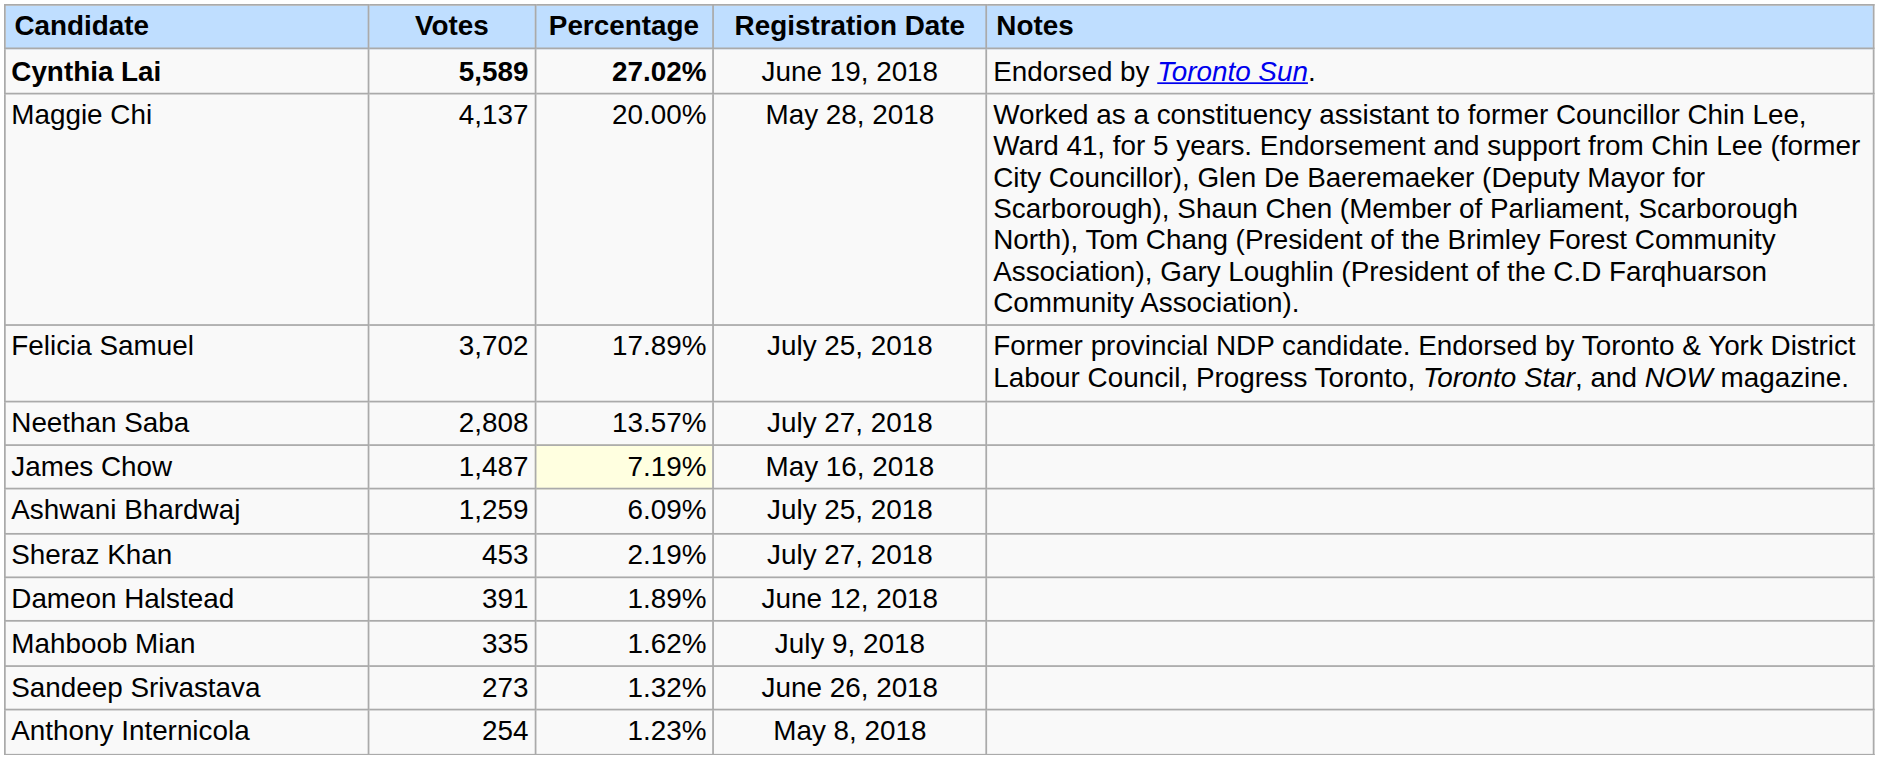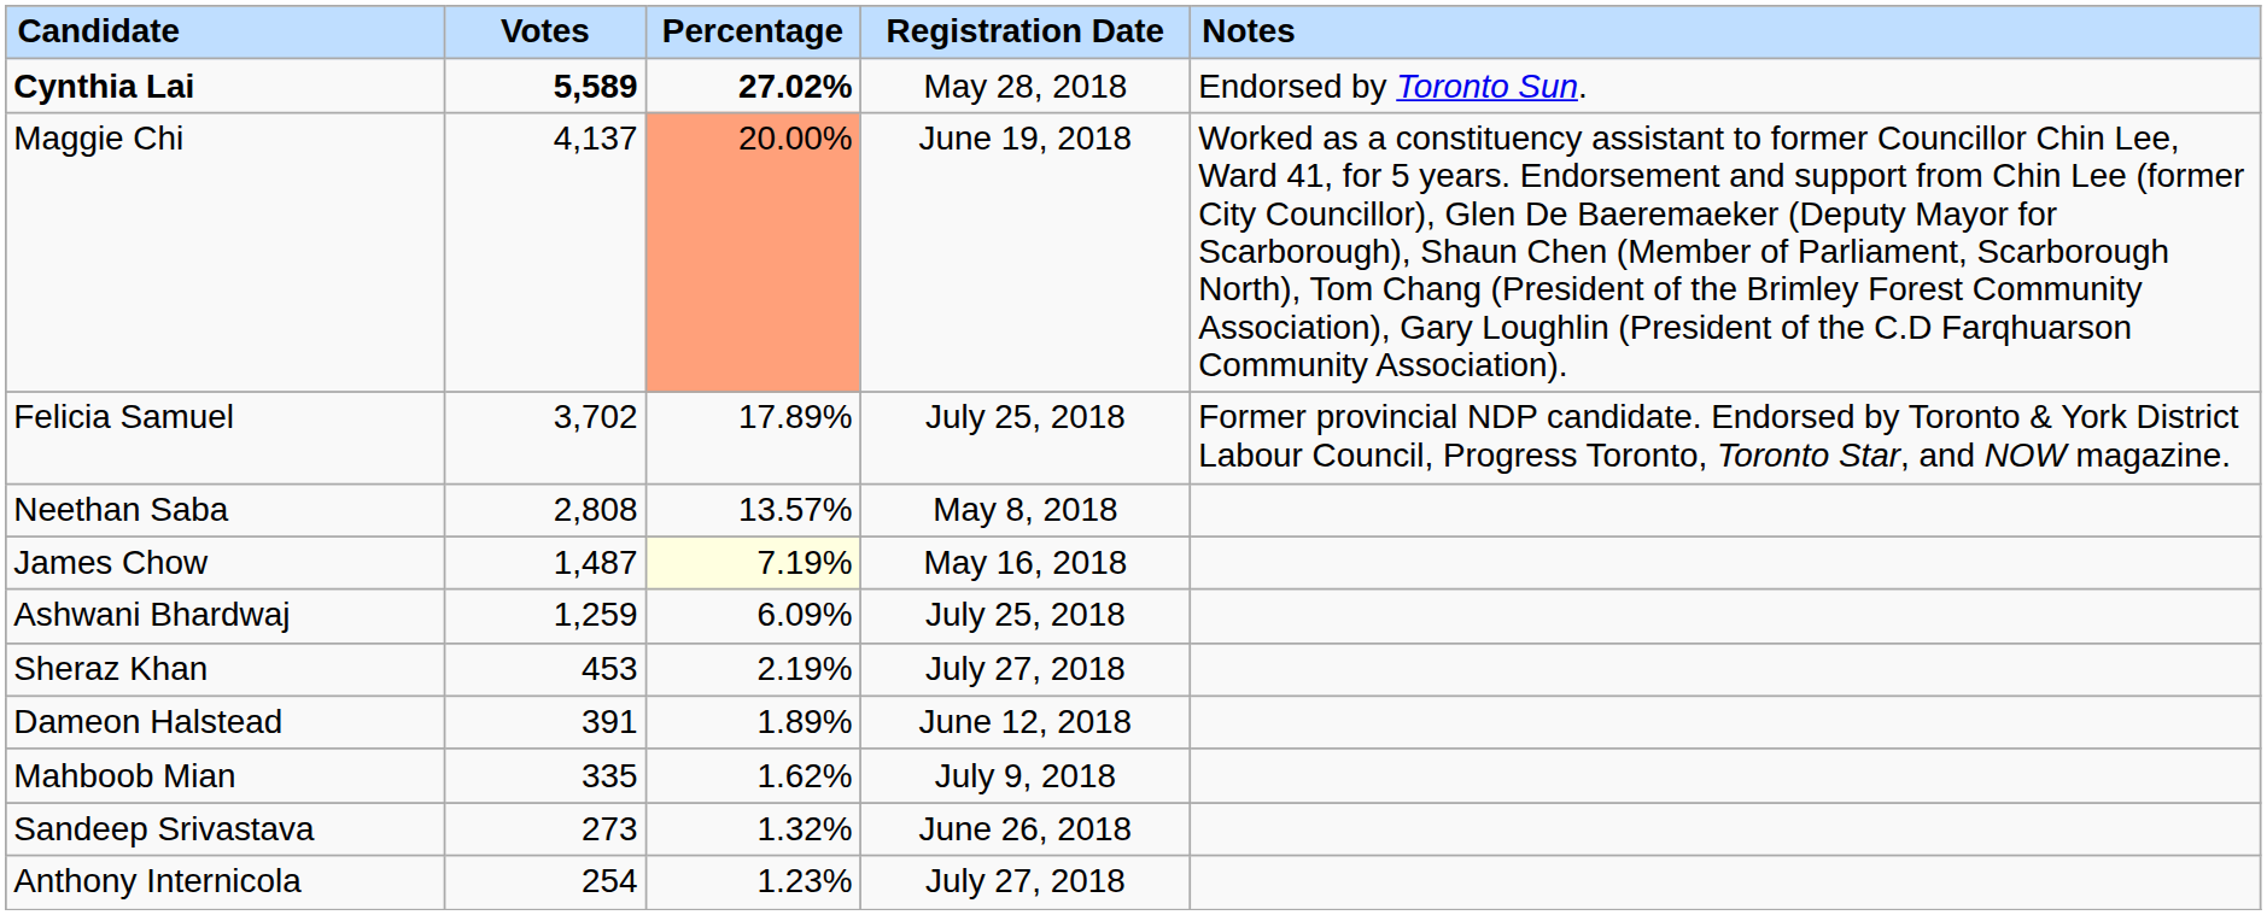 <table class="sortable wikitable">
 <tr>
 <th scope="col" style="background-color:#bfdeff;width:200px;text-align:left;padding-left:5px;">Candidate</th>
 <th scope="col" style="background-color:#bfdeff;width:88px;">Votes</th>
 <th scope="col" style="background-color:#bfdeff;width:95px;">Percentage</th>
 <th scope="col" style="background-color:#bfdeff;width:150px;">Registration Date</th>
 <th scope="col" style="background-color:#bfdeff;width:500px;text-align:left;padding-left:5px;">Notes</th>
 </tr>
 <tr>
 <td valign="top"><strong>Cynthia Lai</strong></td>
 <td valign="top" align="right"><strong>5,589</strong></td>
 <td valign="top" align="right"><strong>27.02%</strong></td>
-<td valign="top" align="center">June 19, 2018</td>
+<td valign="top" align="center">May 28, 2018</td>
 <td>Endorsed by <em><a href='#'>Toronto Sun</a></em>.</td>
 </tr>
 <tr>
 <td valign="top">Maggie Chi</td>
 <td valign="top" align="right">4,137</td>
-<td valign="top" align="right">20.00%</td>
-<td valign="top" align="center">May 28, 2018</td>
+<td valign="top" align="right" style="background: lightsalmon;">20.00%</td>
+<td valign="top" align="center">June 19, 2018</td>
 <td>Worked as a constituency assistant to former Councillor Chin Lee, Ward 41, for 5 years. Endorsement and support from Chin Lee (former City Councillor), Glen De Baeremaeker (Deputy Mayor for Scarborough), Shaun Chen (Member of Parliament, Scarborough North), Tom Chang (President of the Brimley Forest Community Association), Gary Loughlin (President of the C.D Farqhuarson Community Association).</td>
 </tr>
 <tr>
 <td valign="top">Felicia Samuel</td>
 <td valign="top" align="right">3,702</td>
 <td valign="top" align="right">17.89%</td>
 <td valign="top" align="center">July 25, 2018</td>
 <td>Former provincial NDP candidate. Endorsed by Toronto & York District Labour Council, Progress Toronto,  <em>Toronto Star</em>, and <em>NOW</em> magazine.</td>
 </tr>
 <tr>
 <td valign="top">Neethan Saba</td>
 <td valign="top" align="right">2,808</td>
 <td valign="top" align="right">13.57%</td>
-<td valign="top" align="center">July 27, 2018</td>
+<td valign="top" align="center">May 8, 2018</td>
 <td></td>
 </tr>
 <tr>
 <td valign="top">James Chow</td>
 <td valign="top" align="right">1,487</td>
 <td valign="top" align="right" style="background: lightyellow;">7.19%</td>
 <td valign="top" align="center">May 16, 2018</td>
 <td></td>
 </tr>
 <tr>
 <td valign="top">Ashwani Bhardwaj</td>
 <td valign="top" align="right">1,259</td>
 <td valign="top" align="right">6.09%</td>
 <td valign="top" align="center">July 25, 2018</td>
 <td></td>
 </tr>
 <tr>
 <td valign="top">Sheraz Khan</td>
 <td valign="top" align="right">453</td>
 <td valign="top" align="right">2.19%</td>
 <td valign="top" align="center">July 27, 2018</td>
 <td></td>
 </tr>
 <tr>
 <td valign="top">Dameon Halstead</td>
 <td valign="top" align="right">391</td>
 <td valign="top" align="right">1.89%</td>
 <td valign="top" align="center">June 12, 2018</td>
 <td></td>
 </tr>
 <tr>
 <td valign="top">Mahboob Mian</td>
 <td valign="top" align="right">335</td>
 <td valign="top" align="right">1.62%</td>
 <td valign="top" align="center">July 9, 2018</td>
 <td></td>
 </tr>
 <tr>
 <td valign="top">Sandeep Srivastava</td>
 <td valign="top" align="right">273</td>
 <td valign="top" align="right">1.32%</td>
 <td valign="top" align="center">June 26, 2018</td>
 <td></td>
 </tr>
 <tr>
 <td valign="top">Anthony Internicola</td>
 <td valign="top" align="right">254</td>
 <td valign="top" align="right">1.23%</td>
-<td valign="top" align="center">May 8, 2018</td>
+<td valign="top" align="center">July 27, 2018</td>
 <td></td>
 </tr>
 <tr>
 </tr>
 </table>
